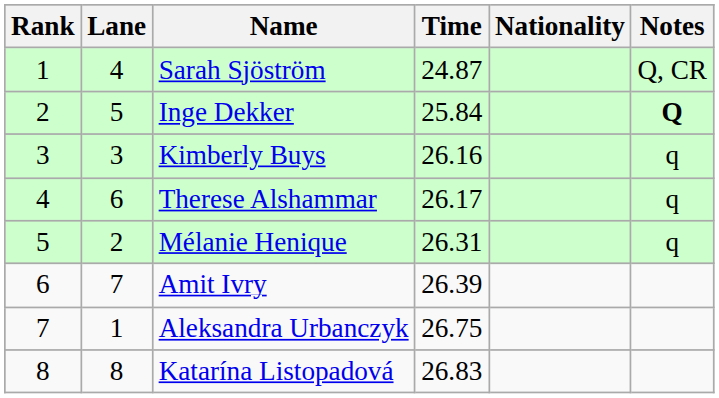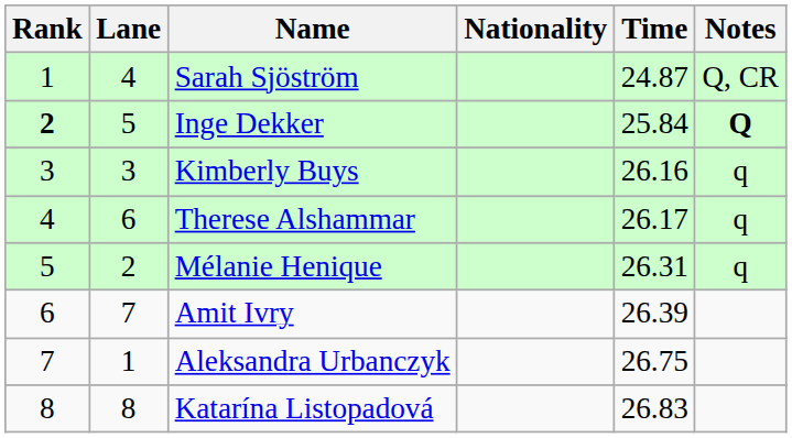 <table class="wikitable sortable" style="text-align:center">
 <tr>
 <th>Rank</th>
 <th>Lane</th>
 <th>Name</th>
+<th>Nationality</th>
 <th>Time</th>
-<th>Nationality</th>
 <th>Notes</th>
 </tr>
 <tr bgcolor=ccffcc>
 <td>1</td>
 <td>4</td>
 <td align=left><a href='#'>Sarah Sjöström</a></td>
+<td align=left></td>
 <td>24.87</td>
-<td align=left></td>
 <td>Q, CR</td>
 </tr>
 <tr bgcolor=ccffcc>
-<td>2</td>
+<td><strong>2</strong></td>
 <td>5</td>
 <td align=left><a href='#'>Inge Dekker</a></td>
+<td align=left></td>
 <td>25.84</td>
-<td align=left></td>
 <td><strong>Q</strong></td>
 </tr>
 <tr bgcolor=ccffcc>
 <td>3</td>
 <td>3</td>
 <td align=left><a href='#'>Kimberly Buys</a></td>
+<td align=left></td>
 <td>26.16</td>
-<td align=left></td>
 <td>q</td>
 </tr>
 <tr bgcolor=ccffcc>
 <td>4</td>
 <td>6</td>
 <td align=left><a href='#'>Therese Alshammar</a></td>
+<td align=left></td>
 <td>26.17</td>
-<td align=left></td>
 <td>q</td>
 </tr>
 <tr bgcolor=ccffcc>
 <td>5</td>
 <td>2</td>
 <td align=left><a href='#'>Mélanie Henique</a></td>
+<td align=left></td>
 <td>26.31</td>
-<td align=left></td>
 <td>q</td>
 </tr>
 <tr>
 <td>6</td>
 <td>7</td>
 <td align=left><a href='#'>Amit Ivry</a></td>
+<td align=left></td>
 <td>26.39</td>
-<td align=left></td>
 <td></td>
 </tr>
 <tr>
 <td>7</td>
 <td>1</td>
 <td align=left><a href='#'>Aleksandra Urbanczyk</a></td>
+<td align=left></td>
 <td>26.75</td>
-<td align=left></td>
 <td></td>
 </tr>
 <tr>
 <td>8</td>
 <td>8</td>
 <td align=left><a href='#'>Katarína Listopadová</a></td>
+<td align=left></td>
 <td>26.83</td>
-<td align=left></td>
 <td></td>
 </tr>
 </table>
